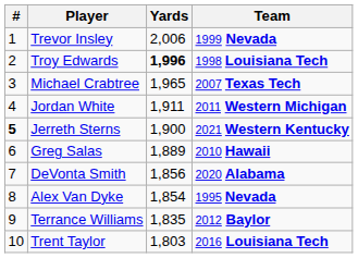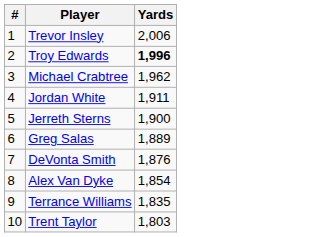 <table class="wikitable" style="font-size:90%; white-space: nowrap;">
 <tr>
 <th>#</th>
 <th>Player</th>
 <th>Yards</th>
-<th>Team</th>
 </tr>
 <tr>
 <td>1</td>
 <td><a href='#'>Trevor Insley</a></td>
 <td>2,006</td>
-<td><small><a href='#'>1999</a></small> <strong><a href='#'>Nevada</a></strong></td>
 </tr>
 <tr>
 <td>2</td>
 <td><a href='#'>Troy Edwards</a></td>
 <td><strong>1,996</strong></td>
-<td><small><a href='#'>1998</a> </small> <strong><a href='#'>Louisiana Tech</a></strong></td>
 </tr>
 <tr>
 <td>3</td>
 <td><a href='#'>Michael Crabtree</a></td>
-<td>1,965</td>
-<td><small> <a href='#'>2007</a> </small> <strong><a href='#'>Texas Tech</a></strong></td>
+<td>1,962</td>
 </tr>
 <tr>
 <td>4</td>
 <td><a href='#'>Jordan White</a></td>
 <td>1,911</td>
-<td><small><a href='#'>2011</a></small> <strong><a href='#'>Western Michigan</a></strong></td>
 </tr>
 <tr>
-<td><strong>5</strong></td>
+<td>5</td>
 <td><a href='#'>Jerreth Sterns</a></td>
 <td>1,900</td>
-<td><small> <a href='#'>2021</a> </small> <strong><a href='#'>Western Kentucky</a></strong></td>
 </tr>
 <tr>
 <td>6</td>
 <td><a href='#'>Greg Salas</a></td>
 <td>1,889</td>
-<td><small> <a href='#'>2010</a> </small> <strong><a href='#'>Hawaii</a></strong></td>
 </tr>
 <tr>
 <td>7</td>
 <td><a href='#'>DeVonta Smith</a></td>
-<td>1,856</td>
-<td><small> <a href='#'>2020</a> </small> <strong><a href='#'>Alabama</a></strong></td>
+<td>1,876</td>
 </tr>
 <tr>
 <td>8</td>
 <td><a href='#'>Alex Van Dyke</a></td>
 <td>1,854</td>
-<td><small><a href='#'>1995</a> </small> <strong><a href='#'>Nevada</a></strong></td>
 </tr>
 <tr>
 <td>9</td>
 <td><a href='#'>Terrance Williams</a></td>
 <td>1,835</td>
-<td><small><a href='#'>2012</a></small> <strong><a href='#'>Baylor</a></strong></td>
 </tr>
 <tr>
 <td>10</td>
 <td><a href='#'>Trent Taylor</a></td>
 <td>1,803</td>
-<td><small> <a href='#'>2016</a></small> <strong><a href='#'>Louisiana Tech</a></strong></td>
 </tr>
 </table>
